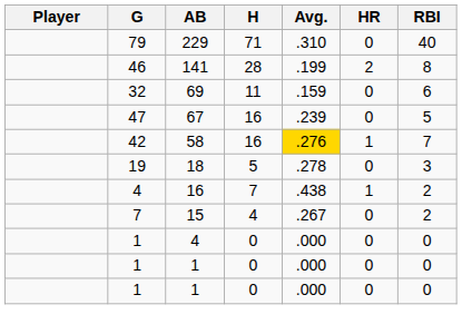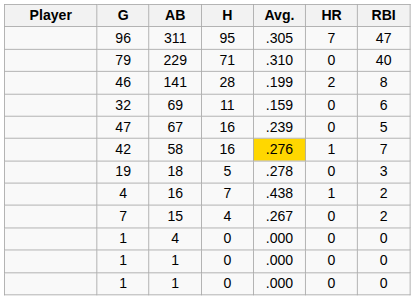 <table class="wikitable sortable">
 <tr>
 <th bgcolor="#DDDDFF" width="16%">Player</th>
 <th bgcolor="#DDDDFF" width="9%">G</th>
 <th bgcolor="#DDDDFF" width="9%">AB</th>
 <th bgcolor="#DDDDFF" width="9%">H</th>
 <th bgcolor="#DDDDFF" width="9%">Avg.</th>
 <th bgcolor="#DDDDFF" width="9%">HR</th>
 <th bgcolor="#DDDDFF" width="9%">RBI</th>
+</tr>
+<tr align="center">
+<td></td>
+<td>96</td>
+<td>311</td>
+<td>95</td>
+<td>.305</td>
+<td>7</td>
+<td>47</td>
 </tr>
 <tr align="center">
 <td></td>
 <td>79</td>
 <td>229</td>
 <td>71</td>
 <td>.310</td>
 <td>0</td>
 <td>40</td>
 </tr>
 <tr align="center">
 <td></td>
 <td>46</td>
 <td>141</td>
 <td>28</td>
 <td>.199</td>
 <td>2</td>
 <td>8</td>
 </tr>
 <tr align="center">
 <td></td>
 <td>32</td>
 <td>69</td>
 <td>11</td>
 <td>.159</td>
 <td>0</td>
 <td>6</td>
 </tr>
 <tr align="center">
 <td></td>
 <td>47</td>
 <td>67</td>
 <td>16</td>
 <td>.239</td>
 <td>0</td>
 <td>5</td>
 </tr>
 <tr align="center">
 <td></td>
 <td>42</td>
 <td>58</td>
 <td>16</td>
 <td style="background: gold;">.276</td>
 <td>1</td>
 <td>7</td>
 </tr>
 <tr align="center">
 <td></td>
 <td>19</td>
 <td>18</td>
 <td>5</td>
 <td>.278</td>
 <td>0</td>
 <td>3</td>
 </tr>
 <tr align="center">
 <td></td>
 <td>4</td>
 <td>16</td>
 <td>7</td>
 <td>.438</td>
 <td>1</td>
 <td>2</td>
 </tr>
 <tr align=center>
 <td></td>
 <td>7</td>
 <td>15</td>
 <td>4</td>
 <td>.267</td>
 <td>0</td>
 <td>2</td>
 </tr>
 <tr align="center">
 <td></td>
 <td>1</td>
 <td>4</td>
 <td>0</td>
 <td>.000</td>
 <td>0</td>
 <td>0</td>
 </tr>
 <tr align="center">
 <td></td>
 <td>1</td>
 <td>1</td>
 <td>0</td>
 <td>.000</td>
 <td>0</td>
 <td>0</td>
 </tr>
 <tr align="center">
 <td></td>
 <td>1</td>
 <td>1</td>
 <td>0</td>
 <td>.000</td>
 <td>0</td>
 <td>0</td>
 </tr>
 </table>
